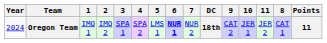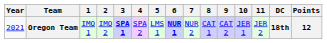 <table class="wikitable" style="text-align:center; font-size:85%">
 <tr>
 <th>Year</th>
 <th>Team</th>
 <th>1</th>
 <th>2</th>
 <th>3</th>
 <th>4</th>
 <th>5</th>
 <th>6</th>
 <th>7</th>
-<th>DC</th>
+<th>8</th>
 <th>9</th>
 <th>10</th>
 <th>11</th>
-<th>8</th>
+<th>DC</th>
 <th>Points</th>
 </tr>
 <tr>
-<td><a href='#'>2024</a></td>
+<td><a href='#'>2021</a></td>
 <th nowrap>Oregon Team</th>
 <td style="background:#DFFFDF;"><a href='#'>IMO<br>1</a><br></td>
 <td style="background:#DFFFDF;"><a href='#'>IMO<br>2</a><br></td>
-<td style="background:#CFCFFF;"><a href='#'>SPA<br>1</a><br></td>
+<td style="background:#CFCFFF;"><strong><a href='#'>SPA<br>1</a><br></strong></td>
 <td style="background:#EFCFFF;"><a href='#'>SPA<br>2</a><br></td>
 <td style="background:#DFFFDF;"><a href='#'>LMS<br>1</a><br></td>
 <td style="background:#CFCFFF;"><strong><a href='#'>NUR<br>1</a><br></strong></td>
 <td style="background:#DFFFDF;"><a href='#'>NUR<br>2</a><br></td>
-<th>18th</th>
+<td style="background:#CFCFFF;"><a href='#'>CAT<br>1</a><br></td>
 <td style="background:#CFCFFF;"><a href='#'>CAT<br>2</a><br></td>
 <td style="background:#CFCFFF;"><a href='#'>JER<br>1</a><br></td>
 <td style="background:#DFFFDF;"><a href='#'>JER<br>2</a><br></td>
-<td style="background:#CFCFFF;"><a href='#'>CAT<br>1</a><br></td>
-<th>11</th>
+<th>18th</th>
+<th>12</th>
 </tr>
 </table>
